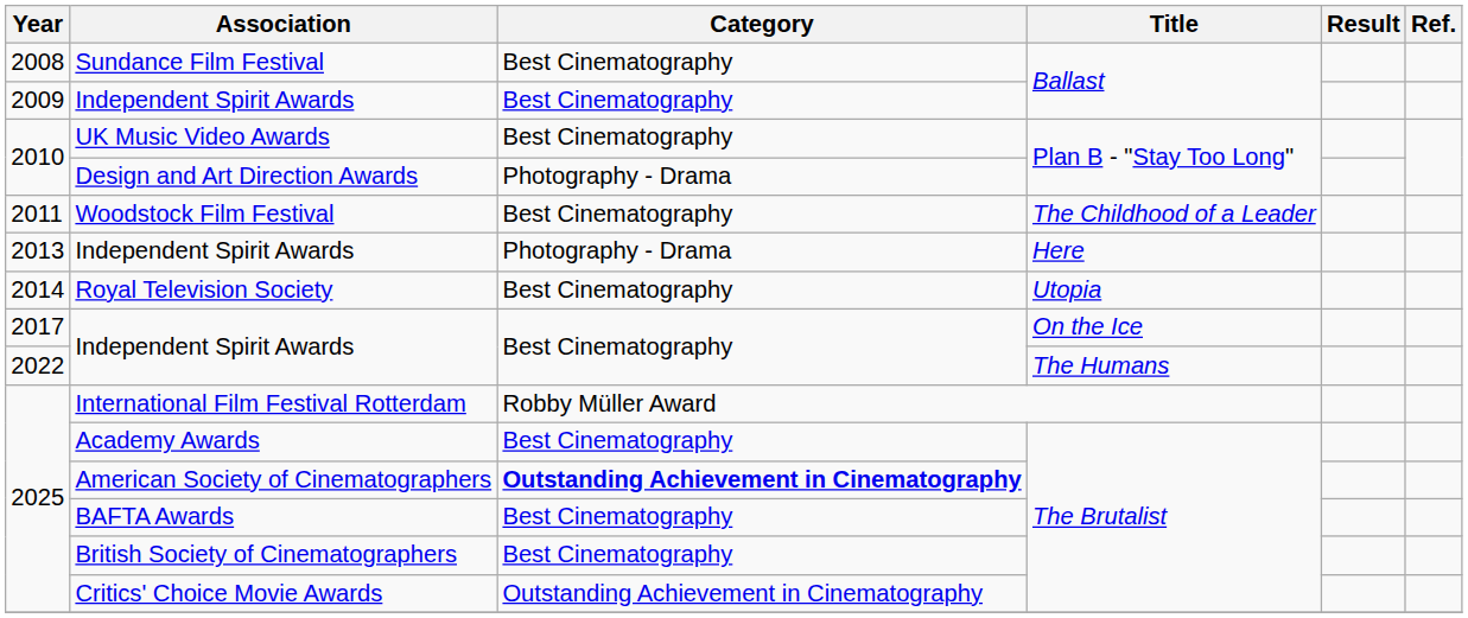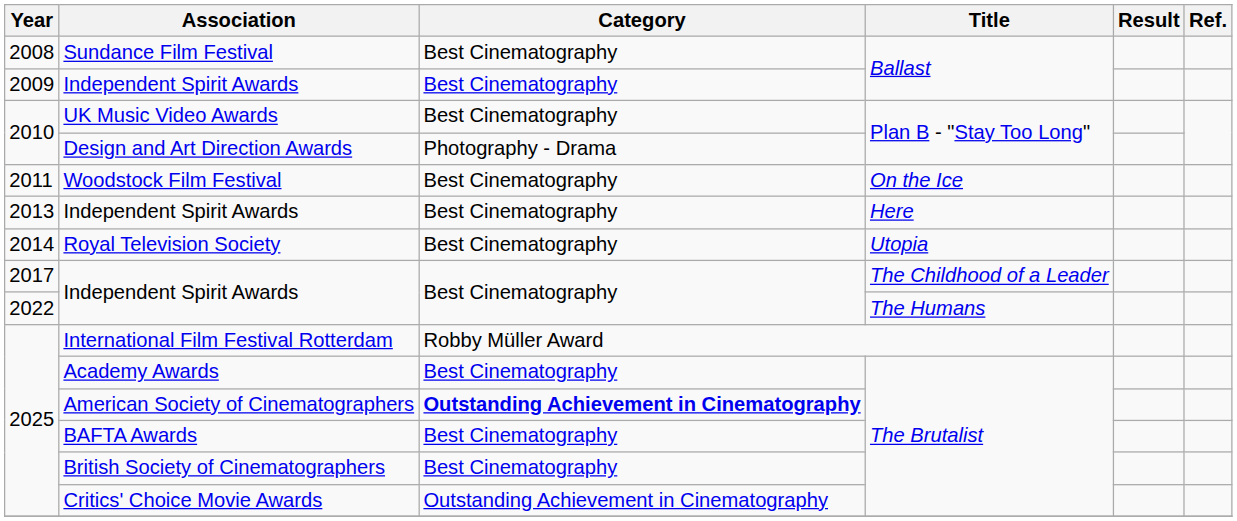 <table class="wikitable">
 <tr>
 <th>Year</th>
 <th>Association</th>
 <th>Category</th>
 <th>Title</th>
 <th>Result</th>
 <th>Ref.</th>
 </tr>
 <tr>
 <td>2008</td>
 <td><a href='#'>Sundance Film Festival</a></td>
 <td>Best Cinematography</td>
 <td rowspan=2><em><a href='#'>Ballast</a></em></td>
 <td></td>
 <td></td>
 </tr>
 <tr>
 <td>2009</td>
 <td><a href='#'>Independent Spirit Awards</a></td>
 <td><a href='#'>Best Cinematography</a></td>
 <td></td>
 <td></td>
 </tr>
 <tr>
 <td rowspan=2>2010</td>
 <td><a href='#'>UK Music Video Awards</a></td>
 <td>Best Cinematography</td>
 <td rowspan=2><a href='#'>Plan B</a> - "<a href='#'>Stay Too Long</a>"</td>
 <td></td>
 <td rowspan=2></td>
 </tr>
 <tr>
 <td><a href='#'>Design and Art Direction Awards</a></td>
 <td>Photography - Drama</td>
 <td></td>
 </tr>
 <tr>
 <td>2011</td>
 <td><a href='#'>Woodstock Film Festival</a></td>
 <td>Best Cinematography</td>
-<td><em><a href='#'>The Childhood of a Leader</a></em></td>
+<td><em><a href='#'>On the Ice</a></em></td>
 <td></td>
 <td></td>
 </tr>
 <tr>
 <td>2013</td>
 <td>Independent Spirit Awards</td>
-<td>Photography - Drama</td>
+<td>Best Cinematography</td>
 <td><em><a href='#'>Here</a></em></td>
 <td></td>
 <td></td>
 </tr>
 <tr>
 <td>2014</td>
 <td><a href='#'>Royal Television Society</a></td>
 <td>Best Cinematography</td>
 <td><em><a href='#'>Utopia</a></em></td>
 <td></td>
 <td></td>
 </tr>
 <tr>
 <td>2017</td>
 <td rowspan=2>Independent Spirit Awards</td>
 <td rowspan=2>Best Cinematography</td>
-<td><em><a href='#'>On the Ice</a></em></td>
+<td><em><a href='#'>The Childhood of a Leader</a></em></td>
 <td></td>
 <td></td>
 </tr>
 <tr>
 <td>2022</td>
 <td><em><a href='#'>The Humans</a></em></td>
 <td></td>
 <td></td>
 </tr>
 <tr>
 <td rowspan=6>2025</td>
 <td><a href='#'>International Film Festival Rotterdam</a></td>
 <td colspan=2>Robby Müller Award</td>
 <td></td>
 <td></td>
 </tr>
 <tr>
 <td><a href='#'>Academy Awards</a></td>
 <td><a href='#'>Best Cinematography</a></td>
 <td rowspan=5><em><a href='#'>The Brutalist</a></em></td>
 <td></td>
 <td></td>
 </tr>
 <tr>
 <td><a href='#'>American Society of Cinematographers</a></td>
 <td><strong><a href='#'>Outstanding Achievement in Cinematography</a></strong></td>
 <td></td>
 <td></td>
 </tr>
 <tr>
 <td><a href='#'>BAFTA Awards</a></td>
 <td><a href='#'>Best Cinematography</a></td>
 <td></td>
 <td></td>
 </tr>
 <tr>
 <td><a href='#'>British Society of Cinematographers</a></td>
 <td><a href='#'>Best Cinematography</a></td>
 <td></td>
 <td></td>
 </tr>
 <tr>
 <td><a href='#'>Critics' Choice Movie Awards</a></td>
 <td><a href='#'>Outstanding Achievement in Cinematography</a></td>
 <td></td>
 <td></td>
 </tr>
 <tr>
 </tr>
 </table>
